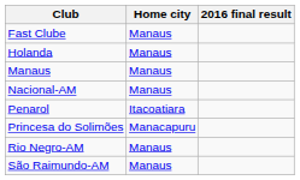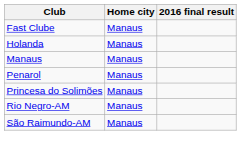 <table class="wikitable sortable">
 <tr>
 <th>Club</th>
 <th>Home city</th>
 <th>2016 final result</th>
 </tr>
 <tr>
 <td><a href='#'>Fast Clube</a></td>
 <td><a href='#'>Manaus</a></td>
 <td></td>
 </tr>
 <tr>
 <td><a href='#'>Holanda</a></td>
 <td><a href='#'>Manaus</a></td>
 <td></td>
 </tr>
 <tr>
 <td><a href='#'>Manaus</a></td>
 <td><a href='#'>Manaus</a></td>
 <td></td>
 </tr>
 <tr>
-<td><a href='#'>Nacional-AM</a></td>
+<td><a href='#'>Penarol</a></td>
 <td><a href='#'>Manaus</a></td>
 <td></td>
 </tr>
 <tr>
-<td><a href='#'>Penarol</a></td>
-<td><a href='#'>Itacoatiara</a></td>
-<td></td>
-</tr>
-<tr>
 <td><a href='#'>Princesa do Solimões</a></td>
-<td><a href='#'>Manacapuru</a></td>
+<td><a href='#'>Manaus</a></td>
 <td></td>
 </tr>
 <tr>
 <td><a href='#'>Rio Negro-AM</a></td>
 <td><a href='#'>Manaus</a></td>
 <td></td>
 </tr>
 <tr>
 <td><a href='#'>São Raimundo-AM</a></td>
 <td><a href='#'>Manaus</a></td>
 <td></td>
 </tr>
 </table>
